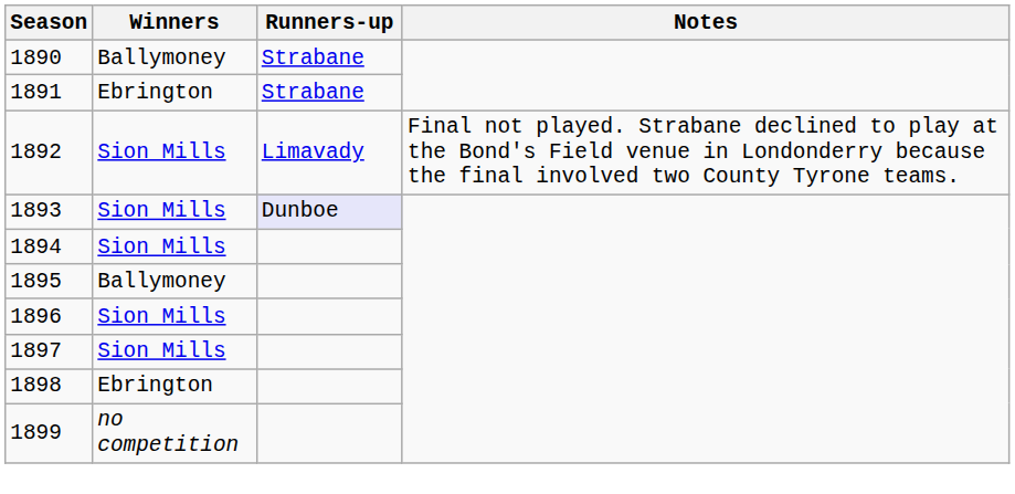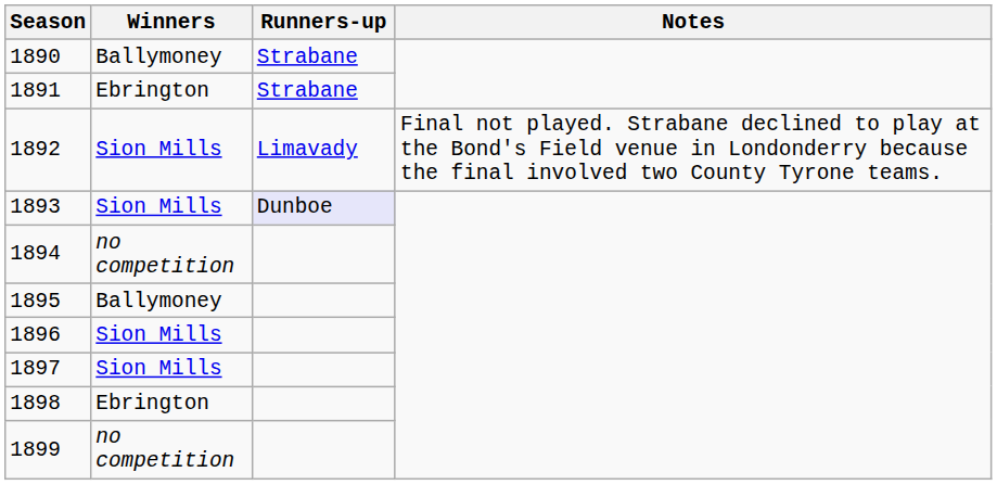 <table class="wikitable">
 <tr>
 <th>Season</th>
 <th width="100">Winners</th>
 <th width="100">Runners-up</th>
 <th width="600">Notes</th>
 </tr>
 <tr>
 <td>1890</td>
 <td>Ballymoney</td>
 <td><a href='#'>Strabane</a></td>
 </tr>
 <tr>
 <td>1891</td>
 <td>Ebrington</td>
 <td><a href='#'>Strabane</a></td>
 </tr>
 <tr>
 <td>1892</td>
 <td><a href='#'>Sion Mills</a></td>
 <td><a href='#'>Limavady</a></td>
 <td>Final not played. Strabane declined to play at the Bond's Field venue in Londonderry because the final involved two County Tyrone teams.</td>
 </tr>
 <tr>
 <td>1893</td>
 <td><a href='#'>Sion Mills</a></td>
 <td style="background: lavender;">Dunboe</td>
 </tr>
 <tr>
 <td>1894</td>
-<td><a href='#'>Sion Mills</a></td>
+<td><em>no competition</em></td>
 <td></td>
 </tr>
 <tr>
 <td>1895</td>
 <td>Ballymoney</td>
 <td></td>
 </tr>
 <tr>
 <td>1896</td>
 <td><a href='#'>Sion Mills</a></td>
 <td></td>
 </tr>
 <tr>
 <td>1897</td>
 <td><a href='#'>Sion Mills</a></td>
 <td></td>
 </tr>
 <tr>
 <td>1898</td>
 <td>Ebrington</td>
 <td></td>
 </tr>
 <tr>
 <td>1899</td>
 <td><em>no competition</em></td>
 <td></td>
 </tr>
 </table>
